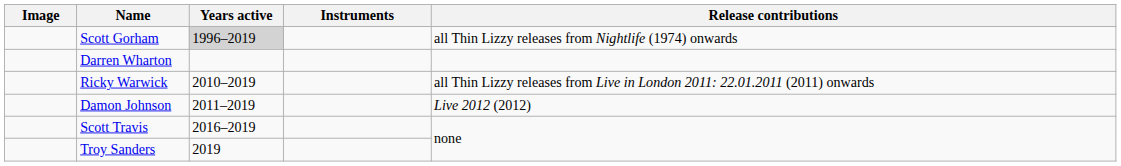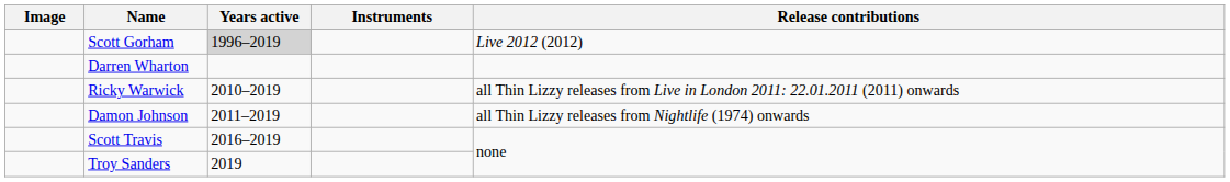 <table class="wikitable" border="1" width=100%>
 <tr>
 <th width="75">Image</th>
 <th width="120">Name</th>
 <th width="100">Years active</th>
 <th width="160">Instruments</th>
 <th>Release contributions</th>
 </tr>
 <tr>
 <td></td>
 <td><a href='#'>Scott Gorham</a></td>
 <td style="background: lightgrey;">1996–2019</td>
 <td></td>
-<td>all Thin Lizzy releases from <em>Nightlife</em> (1974) onwards</td>
+<td><em>Live 2012</em> (2012)</td>
 </tr>
 <tr>
 <td></td>
 <td><a href='#'>Darren Wharton</a></td>
 <td></td>
 <td></td>
 <td></td>
 </tr>
 <tr>
 <td></td>
 <td><a href='#'>Ricky Warwick</a></td>
 <td>2010–2019</td>
 <td></td>
 <td>all Thin Lizzy releases from <em>Live in London 2011: 22.01.2011</em> (2011) onwards</td>
 </tr>
 <tr>
 <td></td>
 <td><a href='#'>Damon Johnson</a></td>
 <td>2011–2019</td>
 <td></td>
-<td><em>Live 2012</em> (2012)</td>
+<td>all Thin Lizzy releases from <em>Nightlife</em> (1974) onwards</td>
 </tr>
 <tr>
 <td></td>
 <td><a href='#'>Scott Travis</a></td>
 <td>2016–2019</td>
 <td></td>
 <td rowspan="4">none</td>
 </tr>
 <tr>
 <td></td>
 <td><a href='#'>Troy Sanders</a></td>
 <td>2019</td>
 <td></td>
 </tr>
 </table>
